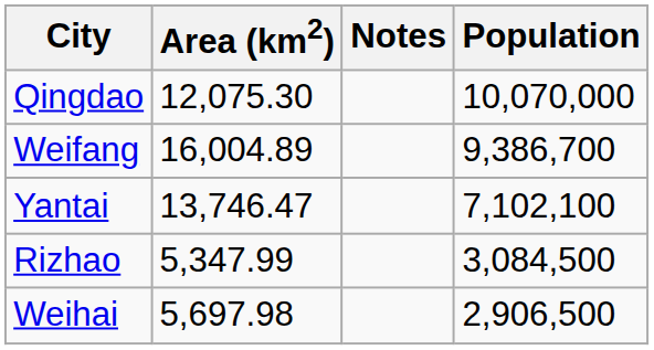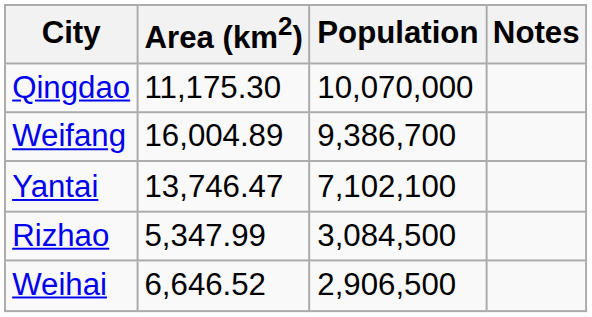 <table class="wikitable">
 <tr>
 <th>City</th>
 <th>Area (km<sup>2</sup>)</th>
+<th>Population</th>
 <th>Notes</th>
-<th>Population</th>
 </tr>
 <tr>
 <td><a href='#'>Qingdao</a></td>
-<td>12,075.30</td>
+<td>11,175.30</td>
+<td>10,070,000</td>
 <td></td>
-<td>10,070,000</td>
 </tr>
 <tr>
 <td><a href='#'>Weifang</a></td>
 <td>16,004.89</td>
+<td>9,386,700</td>
 <td></td>
-<td>9,386,700</td>
 </tr>
 <tr>
 <td><a href='#'>Yantai</a></td>
 <td>13,746.47</td>
+<td>7,102,100</td>
 <td></td>
-<td>7,102,100</td>
 </tr>
 <tr>
 <td><a href='#'>Rizhao</a></td>
 <td>5,347.99</td>
+<td>3,084,500</td>
 <td></td>
-<td>3,084,500</td>
 </tr>
 <tr>
 <td><a href='#'>Weihai</a></td>
-<td>5,697.98</td>
+<td>6,646.52</td>
+<td>2,906,500</td>
 <td></td>
-<td>2,906,500</td>
 </tr>
 </table>
